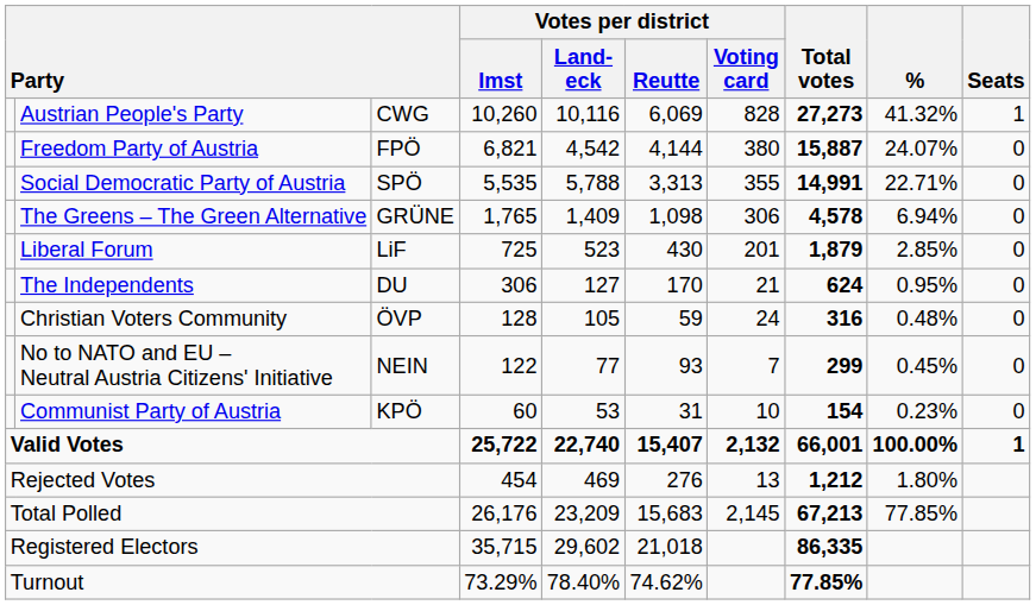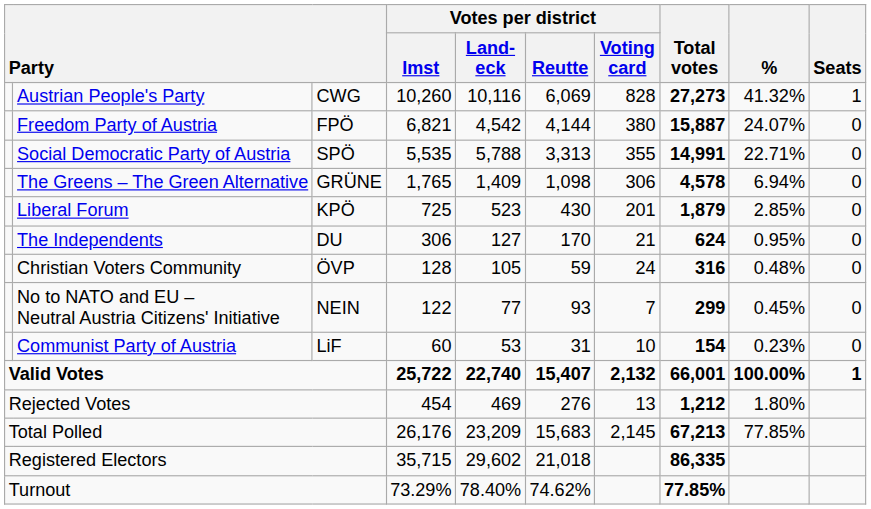 <table class="wikitable" border="1" style="text-align:right;">
 <tr>
 <th style="text-align:left;" valign=bottom rowspan=2 colspan=3>Party</th>
 <th colspan=4>Votes per district</th>
 <th align=center valign=bottom rowspan=2 width="50">Total<br>votes</th>
 <th align=center valign=bottom rowspan=2 width="50">%</th>
 <th align=center valign=bottom rowspan=2>Seats</th>
 </tr>
 <tr>
 <th align=center valign=bottom width="50"><a href='#'>Imst</a></th>
 <th align=center valign=bottom width="50"><a href='#'>Land-<br>eck</a></th>
 <th align=center valign=bottom width="50"><a href='#'>Reutte</a></th>
 <th align=center valign=bottom width="50"><a href='#'>Voting<br>card</a></th>
 </tr>
 <tr>
 <td></td>
 <td align=left><a href='#'>Austrian People's Party</a></td>
 <td align=left>CWG</td>
 <td>10,260</td>
 <td>10,116</td>
 <td>6,069</td>
 <td>828</td>
 <td><strong>27,273</strong></td>
 <td>41.32%</td>
 <td>1</td>
 </tr>
 <tr>
 <td></td>
 <td align=left><a href='#'>Freedom Party of Austria</a></td>
 <td align=left>FPÖ</td>
 <td>6,821</td>
 <td>4,542</td>
 <td>4,144</td>
 <td>380</td>
 <td><strong>15,887</strong></td>
 <td>24.07%</td>
 <td>0</td>
 </tr>
 <tr>
 <td></td>
 <td align=left><a href='#'>Social Democratic Party of Austria</a></td>
 <td align=left>SPÖ</td>
 <td>5,535</td>
 <td>5,788</td>
 <td>3,313</td>
 <td>355</td>
 <td><strong>14,991</strong></td>
 <td>22.71%</td>
 <td>0</td>
 </tr>
 <tr>
 <td></td>
 <td align=left style="white-space: nowrap;"><a href='#'>The Greens – The Green Alternative</a></td>
 <td align=left>GRÜNE</td>
 <td>1,765</td>
 <td>1,409</td>
 <td>1,098</td>
 <td>306</td>
 <td><strong>4,578</strong></td>
 <td>6.94%</td>
 <td>0</td>
 </tr>
 <tr>
 <td></td>
 <td align=left><a href='#'>Liberal Forum</a></td>
-<td align=left>LiF</td>
+<td align=left>KPÖ</td>
 <td>725</td>
 <td>523</td>
 <td>430</td>
 <td>201</td>
 <td><strong>1,879</strong></td>
 <td>2.85%</td>
 <td>0</td>
 </tr>
 <tr>
 <td></td>
 <td align=left><a href='#'>The Independents</a></td>
 <td align=left>DU</td>
 <td>306</td>
 <td>127</td>
 <td>170</td>
 <td>21</td>
 <td><strong>624</strong></td>
 <td>0.95%</td>
 <td>0</td>
 </tr>
 <tr>
 <td></td>
 <td align=left>Christian Voters Community</td>
 <td align=left>ÖVP</td>
 <td>128</td>
 <td>105</td>
 <td>59</td>
 <td>24</td>
 <td><strong>316</strong></td>
 <td>0.48%</td>
 <td>0</td>
 </tr>
 <tr>
 <td></td>
 <td align=left>No to NATO and EU –<br>Neutral Austria Citizens' Initiative</td>
 <td align=left>NEIN</td>
 <td>122</td>
 <td>77</td>
 <td>93</td>
 <td>7</td>
 <td><strong>299</strong></td>
 <td>0.45%</td>
 <td>0</td>
 </tr>
 <tr>
 <td></td>
 <td align=left><a href='#'>Communist Party of Austria</a></td>
-<td align=left>KPÖ</td>
+<td align=left>LiF</td>
 <td>60</td>
 <td>53</td>
 <td>31</td>
 <td>10</td>
 <td><strong>154</strong></td>
 <td>0.23%</td>
 <td>0</td>
 </tr>
 <tr style="font-weight:bold">
 <td align=left colspan=3>Valid Votes</td>
 <td>25,722</td>
 <td>22,740</td>
 <td>15,407</td>
 <td>2,132</td>
 <td>66,001</td>
 <td>100.00%</td>
 <td>1</td>
 </tr>
 <tr>
 <td align=left colspan=3>Rejected Votes</td>
 <td>454</td>
 <td>469</td>
 <td>276</td>
 <td>13</td>
 <td><strong>1,212</strong></td>
 <td>1.80%</td>
 <td></td>
 </tr>
 <tr>
 <td align=left colspan=3>Total Polled</td>
 <td>26,176</td>
 <td>23,209</td>
 <td>15,683</td>
 <td>2,145</td>
 <td><strong>67,213</strong></td>
 <td>77.85%</td>
 <td></td>
 </tr>
 <tr>
 <td align=left colspan=3>Registered Electors</td>
 <td>35,715</td>
 <td>29,602</td>
 <td>21,018</td>
 <td></td>
 <td><strong>86,335</strong></td>
 <td></td>
 <td></td>
 </tr>
 <tr>
 <td align=left colspan=3>Turnout</td>
 <td>73.29%</td>
 <td>78.40%</td>
 <td>74.62%</td>
 <td></td>
 <td><strong>77.85%</strong></td>
 <td></td>
 <td></td>
 </tr>
 </table>
